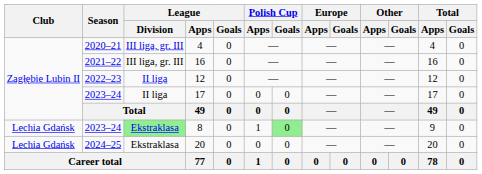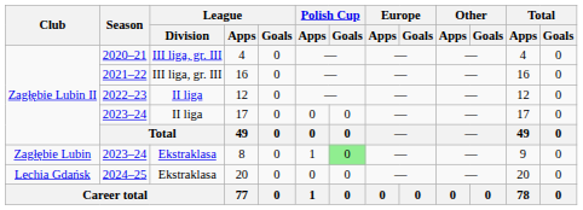 <table class="wikitable" style="text-align: center;">
 <tr>
 <th rowspan="2">Club</th>
 <th rowspan="2">Season</th>
 <th colspan="3">League</th>
 <th colspan="2"><a href='#'>Polish Cup</a></th>
 <th colspan="2">Europe</th>
 <th colspan="2">Other</th>
 <th colspan="2">Total</th>
 </tr>
 <tr>
 <th>Division</th>
 <th>Apps</th>
 <th>Goals</th>
 <th>Apps</th>
 <th>Goals</th>
 <th>Apps</th>
 <th>Goals</th>
 <th>Apps</th>
 <th>Goals</th>
 <th>Apps</th>
 <th>Goals</th>
 </tr>
 <tr>
 <td rowspan="5"><a href='#'>Zagłębie Lubin II</a></td>
 <td><a href='#'>2020–21</a></td>
 <td><a href='#'>III liga, gr. III</a></td>
 <td>4</td>
 <td>0</td>
 <td colspan="2">—</td>
 <td colspan="2">—</td>
 <td colspan="2">—</td>
 <td>4</td>
 <td>0</td>
 </tr>
 <tr>
 <td><a href='#'>2021–22</a></td>
 <td>III liga, gr. III</td>
 <td>16</td>
 <td>0</td>
 <td colspan="2">—</td>
 <td colspan="2">—</td>
 <td colspan="2">—</td>
 <td>16</td>
 <td>0</td>
 </tr>
 <tr>
 <td><a href='#'>2022–23</a></td>
 <td><a href='#'>II liga</a></td>
 <td>12</td>
 <td>0</td>
 <td colspan="2">—</td>
 <td colspan="2">—</td>
 <td colspan="2">—</td>
 <td>12</td>
 <td>0</td>
 </tr>
 <tr>
 <td><a href='#'>2023–24</a></td>
 <td>II liga</td>
 <td>17</td>
 <td>0</td>
 <td>0</td>
 <td>0</td>
 <td colspan="2">—</td>
 <td colspan="2">—</td>
 <td>17</td>
 <td>0</td>
 </tr>
 <tr>
 <th colspan="2">Total</th>
 <th>49</th>
 <th>0</th>
 <th>0</th>
 <th>0</th>
 <th colspan="2">—</th>
 <th colspan="2">—</th>
 <th>49</th>
 <th>0</th>
 </tr>
 <tr>
-<td><a href='#'>Lechia Gdańsk</a></td>
+<td><a href='#'>Zagłębie Lubin</a></td>
 <td><a href='#'>2023–24</a></td>
-<td style="background: lightgreen;"><a href='#'>Ekstraklasa</a></td>
+<td><a href='#'>Ekstraklasa</a></td>
 <td>8</td>
 <td>0</td>
 <td>1</td>
 <td style="background: lightgreen;">0</td>
 <td colspan="2">—</td>
 <td colspan="2">—</td>
 <td>9</td>
 <td>0</td>
 </tr>
 <tr>
 <td><a href='#'>Lechia Gdańsk</a></td>
 <td><a href='#'>2024–25</a></td>
 <td>Ekstraklasa</td>
 <td>20</td>
 <td>0</td>
 <td>0</td>
 <td>0</td>
 <td colspan="2">—</td>
 <td colspan="2">—</td>
 <td>20</td>
 <td>0</td>
 </tr>
 <tr>
 <th colspan="3">Career total</th>
 <th>77</th>
 <th>0</th>
 <th>1</th>
 <th>0</th>
 <th>0</th>
 <th>0</th>
 <th>0</th>
 <th>0</th>
 <th>78</th>
 <th>0</th>
 </tr>
 </table>
